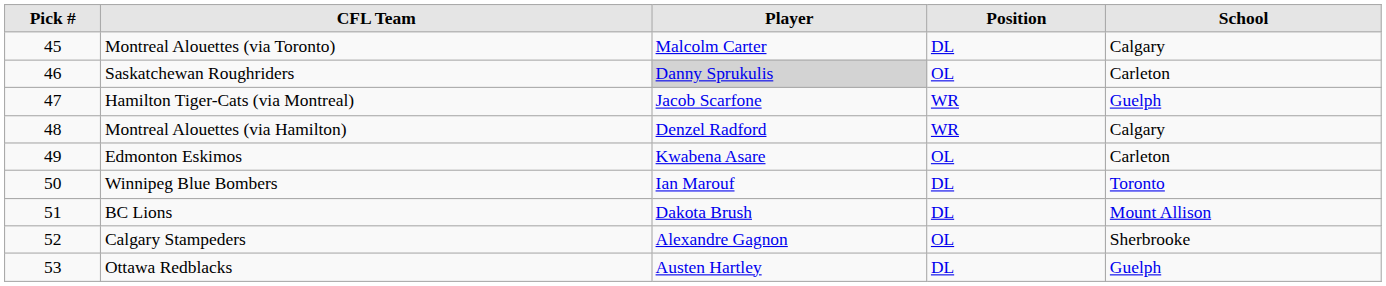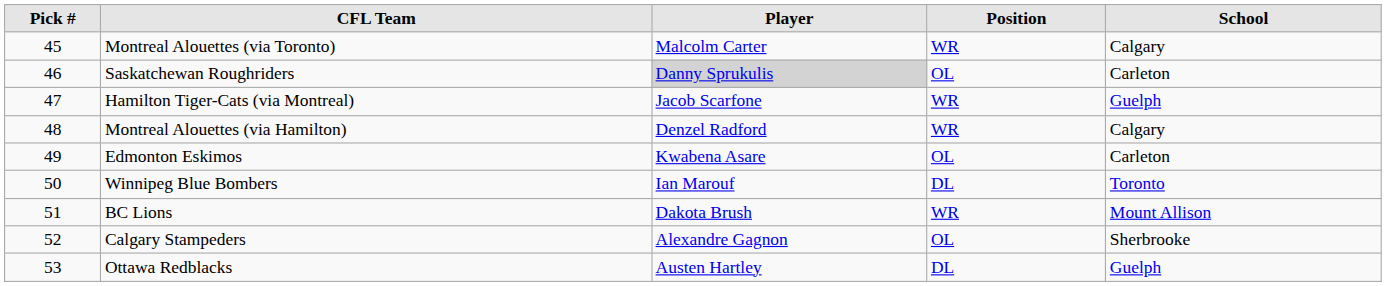 <table class="wikitable" style="width: 100%">
 <tr>
 <th style="background:#E5E5E5;" width=7%>Pick #</th>
 <th width=40% style="background:#E5E5E5;">CFL Team</th>
 <th width=20% style="background:#E5E5E5;">Player</th>
 <th width=13% style="background:#E5E5E5;">Position</th>
 <th width=20% style="background:#E5E5E5;">School</th>
 </tr>
 <tr>
 <td align=center>45</td>
 <td>Montreal Alouettes (via Toronto)</td>
 <td><a href='#'>Malcolm Carter</a></td>
-<td><a href='#'>DL</a></td>
+<td><a href='#'>WR</a></td>
 <td>Calgary</td>
 </tr>
 <tr>
 <td align=center>46</td>
 <td>Saskatchewan Roughriders</td>
 <td style="background: lightgrey;"><a href='#'>Danny Sprukulis</a></td>
 <td><a href='#'>OL</a></td>
 <td>Carleton</td>
 </tr>
 <tr>
 <td align=center>47</td>
 <td>Hamilton Tiger-Cats (via Montreal)</td>
 <td><a href='#'>Jacob Scarfone</a></td>
 <td><a href='#'>WR</a></td>
 <td><a href='#'>Guelph</a></td>
 </tr>
 <tr>
 <td align=center>48</td>
 <td>Montreal Alouettes (via Hamilton)</td>
 <td><a href='#'>Denzel Radford</a></td>
 <td><a href='#'>WR</a></td>
 <td>Calgary</td>
 </tr>
 <tr>
 <td align=center>49</td>
 <td>Edmonton Eskimos</td>
 <td><a href='#'>Kwabena Asare</a></td>
 <td><a href='#'>OL</a></td>
 <td>Carleton</td>
 </tr>
 <tr>
 <td align=center>50</td>
 <td>Winnipeg Blue Bombers</td>
 <td><a href='#'>Ian Marouf</a></td>
 <td><a href='#'>DL</a></td>
 <td><a href='#'>Toronto</a></td>
 </tr>
 <tr>
 <td align=center>51</td>
 <td>BC Lions</td>
 <td><a href='#'>Dakota Brush</a></td>
-<td><a href='#'>DL</a></td>
+<td><a href='#'>WR</a></td>
 <td><a href='#'>Mount Allison</a></td>
 </tr>
 <tr>
 <td align=center>52</td>
 <td>Calgary Stampeders</td>
 <td><a href='#'>Alexandre Gagnon</a></td>
 <td><a href='#'>OL</a></td>
 <td>Sherbrooke</td>
 </tr>
 <tr>
 <td align=center>53</td>
 <td>Ottawa Redblacks</td>
 <td><a href='#'>Austen Hartley</a></td>
 <td><a href='#'>DL</a></td>
 <td><a href='#'>Guelph</a></td>
 </tr>
 </table>
